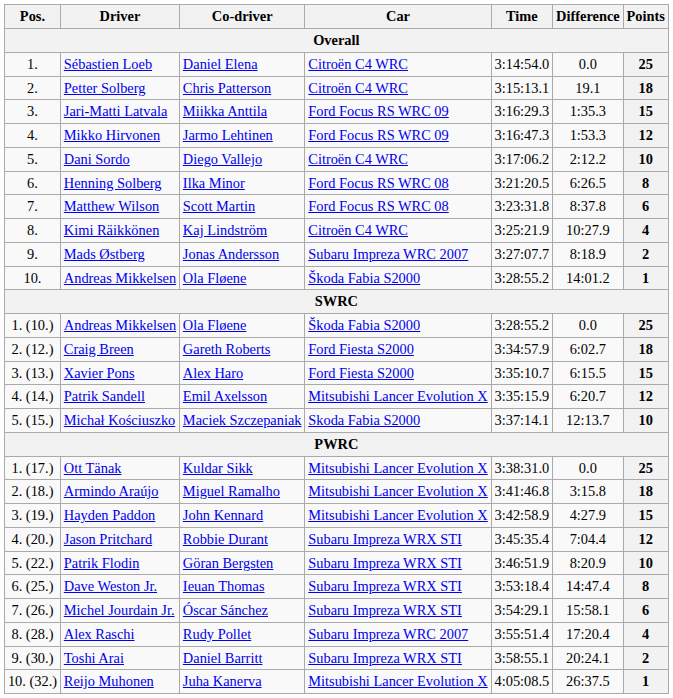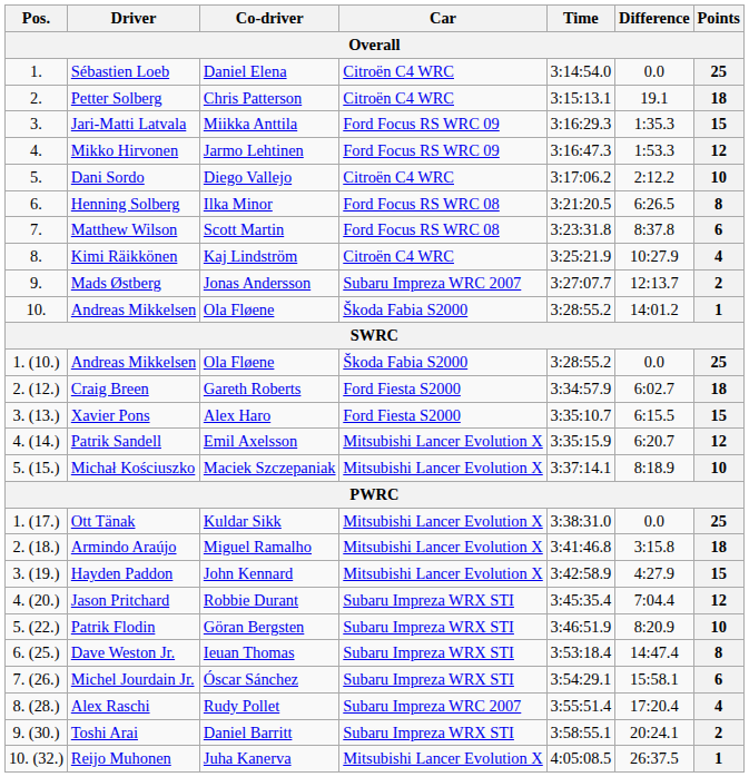 <table class="wikitable" style="text-align: center; font-size: 90%; max-width: 950px;">
 <tr>
 <th>Pos.</th>
 <th>Driver</th>
 <th>Co-driver</th>
 <th>Car</th>
 <th>Time</th>
 <th>Difference</th>
 <th>Points</th>
 </tr>
 <tr>
 <th colspan=7>Overall</th>
 </tr>
 <tr>
 <td>1.</td>
 <td align="left"> <a href='#'>Sébastien Loeb</a></td>
 <td align="left"> <a href='#'>Daniel Elena</a></td>
 <td align="left"><a href='#'>Citroën C4 WRC</a></td>
 <td>3:14:54.0</td>
 <td>0.0</td>
 <th>25</th>
 </tr>
 <tr>
 <td>2.</td>
 <td align="left"> <a href='#'>Petter Solberg</a></td>
 <td align="left"> <a href='#'>Chris Patterson</a></td>
 <td align="left"><a href='#'>Citroën C4 WRC</a></td>
 <td>3:15:13.1</td>
 <td>19.1</td>
 <th>18</th>
 </tr>
 <tr>
 <td>3.</td>
 <td align="left"> <a href='#'>Jari-Matti Latvala</a></td>
 <td align="left"> <a href='#'>Miikka Anttila</a></td>
 <td align="left"><a href='#'>Ford Focus RS WRC 09</a></td>
 <td>3:16:29.3</td>
 <td>1:35.3</td>
 <th>15</th>
 </tr>
 <tr>
 <td>4.</td>
 <td align="left"> <a href='#'>Mikko Hirvonen</a></td>
 <td align="left"> <a href='#'>Jarmo Lehtinen</a></td>
 <td align="left"><a href='#'>Ford Focus RS WRC 09</a></td>
 <td>3:16:47.3</td>
 <td>1:53.3</td>
 <th>12</th>
 </tr>
 <tr>
 <td>5.</td>
 <td align="left"> <a href='#'>Dani Sordo</a></td>
 <td align="left"> <a href='#'>Diego Vallejo</a></td>
 <td align="left"><a href='#'>Citroën C4 WRC</a></td>
 <td>3:17:06.2</td>
 <td>2:12.2</td>
 <th>10</th>
 </tr>
 <tr>
 <td>6.</td>
 <td align="left"> <a href='#'>Henning Solberg</a></td>
 <td align="left"> <a href='#'>Ilka Minor</a></td>
 <td align="left"><a href='#'>Ford Focus RS WRC 08</a></td>
 <td>3:21:20.5</td>
 <td>6:26.5</td>
 <th>8</th>
 </tr>
 <tr>
 <td>7.</td>
 <td align="left"> <a href='#'>Matthew Wilson</a></td>
 <td align="left"> <a href='#'>Scott Martin</a></td>
 <td align="left"><a href='#'>Ford Focus RS WRC 08</a></td>
 <td>3:23:31.8</td>
 <td>8:37.8</td>
 <th>6</th>
 </tr>
 <tr>
 <td>8.</td>
 <td align="left"> <a href='#'>Kimi Räikkönen</a></td>
 <td align="left"> <a href='#'>Kaj Lindström</a></td>
 <td align="left"><a href='#'>Citroën C4 WRC</a></td>
 <td>3:25:21.9</td>
 <td>10:27.9</td>
 <th>4</th>
 </tr>
 <tr>
 <td>9.</td>
 <td align="left"> <a href='#'>Mads Østberg</a></td>
 <td align="left"> <a href='#'>Jonas Andersson</a></td>
 <td align="left"><a href='#'>Subaru Impreza WRC 2007</a></td>
 <td>3:27:07.7</td>
-<td>8:18.9</td>
+<td>12:13.7</td>
 <th>2</th>
 </tr>
 <tr>
 <td>10.</td>
 <td align="left"> <a href='#'>Andreas Mikkelsen</a></td>
 <td align="left"> <a href='#'>Ola Fløene</a></td>
 <td align="left"><a href='#'>Škoda Fabia S2000</a></td>
 <td>3:28:55.2</td>
 <td>14:01.2</td>
 <th>1</th>
 </tr>
 <tr>
 <th colspan=7>SWRC</th>
 </tr>
 <tr>
 <td>1. (10.)</td>
 <td align="left"> <a href='#'>Andreas Mikkelsen</a></td>
 <td align="left"> <a href='#'>Ola Fløene</a></td>
 <td align="left"><a href='#'>Škoda Fabia S2000</a></td>
 <td>3:28:55.2</td>
 <td>0.0</td>
 <th>25</th>
 </tr>
 <tr>
 <td>2. (12.)</td>
 <td align="left"> <a href='#'>Craig Breen</a></td>
 <td align="left"> <a href='#'>Gareth Roberts</a></td>
 <td align="left"><a href='#'>Ford Fiesta S2000</a></td>
 <td>3:34:57.9</td>
 <td>6:02.7</td>
 <th>18</th>
 </tr>
 <tr>
 <td>3. (13.)</td>
 <td align="left"> <a href='#'>Xavier Pons</a></td>
 <td align="left"> <a href='#'>Alex Haro</a></td>
 <td align="left"><a href='#'>Ford Fiesta S2000</a></td>
 <td>3:35:10.7</td>
 <td>6:15.5</td>
 <th>15</th>
 </tr>
 <tr>
 <td>4. (14.)</td>
 <td align="left"> <a href='#'>Patrik Sandell</a></td>
 <td align="left"> <a href='#'>Emil Axelsson</a></td>
 <td align="left"><a href='#'>Mitsubishi Lancer Evolution X</a></td>
 <td>3:35:15.9</td>
 <td>6:20.7</td>
 <th>12</th>
 </tr>
 <tr>
 <td>5. (15.)</td>
 <td align="left"> <a href='#'>Michał Kościuszko</a></td>
 <td align="left"> <a href='#'>Maciek Szczepaniak</a></td>
-<td align="left"><a href='#'>Skoda Fabia S2000</a></td>
+<td align="left"><a href='#'>Mitsubishi Lancer Evolution X</a></td>
 <td>3:37:14.1</td>
-<td>12:13.7</td>
+<td>8:18.9</td>
 <th>10</th>
 </tr>
 <tr>
 <th colspan=7>PWRC</th>
 </tr>
 <tr>
 <td>1. (17.)</td>
 <td align="left"> <a href='#'>Ott Tänak</a></td>
 <td align="left"> <a href='#'>Kuldar Sikk</a></td>
 <td align="left"><a href='#'>Mitsubishi Lancer Evolution X</a></td>
 <td>3:38:31.0</td>
 <td>0.0</td>
 <th>25</th>
 </tr>
 <tr>
 <td>2. (18.)</td>
 <td align="left"> <a href='#'>Armindo Araújo</a></td>
 <td align="left"> <a href='#'>Miguel Ramalho</a></td>
 <td align="left"><a href='#'>Mitsubishi Lancer Evolution X</a></td>
 <td>3:41:46.8</td>
 <td>3:15.8</td>
 <th>18</th>
 </tr>
 <tr>
 <td>3. (19.)</td>
 <td align="left"> <a href='#'>Hayden Paddon</a></td>
 <td align="left"> <a href='#'>John Kennard</a></td>
 <td align="left"><a href='#'>Mitsubishi Lancer Evolution X</a></td>
 <td>3:42:58.9</td>
 <td>4:27.9</td>
 <th>15</th>
 </tr>
 <tr>
 <td>4. (20.)</td>
 <td align="left"> <a href='#'>Jason Pritchard</a></td>
 <td align="left"> <a href='#'>Robbie Durant</a></td>
 <td align="left"><a href='#'>Subaru Impreza WRX STI</a></td>
 <td>3:45:35.4</td>
 <td>7:04.4</td>
 <th>12</th>
 </tr>
 <tr>
 <td>5. (22.)</td>
 <td align="left"> <a href='#'>Patrik Flodin</a></td>
 <td align="left"> <a href='#'>Göran Bergsten</a></td>
 <td align="left"><a href='#'>Subaru Impreza WRX STI</a></td>
 <td>3:46:51.9</td>
 <td>8:20.9</td>
 <th>10</th>
 </tr>
 <tr>
 <td>6. (25.)</td>
 <td align="left"> <a href='#'>Dave Weston Jr.</a></td>
 <td align="left"> <a href='#'>Ieuan Thomas</a></td>
 <td align="left"><a href='#'>Subaru Impreza WRX STI</a></td>
 <td>3:53:18.4</td>
 <td>14:47.4</td>
 <th>8</th>
 </tr>
 <tr>
 <td>7. (26.)</td>
 <td align="left"> <a href='#'>Michel Jourdain Jr.</a></td>
 <td align="left"> <a href='#'>Óscar Sánchez</a></td>
 <td align="left"><a href='#'>Subaru Impreza WRX STI</a></td>
 <td>3:54:29.1</td>
 <td>15:58.1</td>
 <th>6</th>
 </tr>
 <tr>
 <td>8. (28.)</td>
 <td align="left"> <a href='#'>Alex Raschi</a></td>
 <td align="left"> <a href='#'>Rudy Pollet</a></td>
 <td align="left"><a href='#'>Subaru Impreza WRC 2007</a></td>
 <td>3:55:51.4</td>
 <td>17:20.4</td>
 <th>4</th>
 </tr>
 <tr>
 <td>9. (30.)</td>
 <td align="left"> <a href='#'>Toshi Arai</a></td>
 <td align="left"> <a href='#'>Daniel Barritt</a></td>
 <td align="left"><a href='#'>Subaru Impreza WRX STI</a></td>
 <td>3:58:55.1</td>
 <td>20:24.1</td>
 <th>2</th>
 </tr>
 <tr>
 <td>10. (32.)</td>
 <td align="left"> <a href='#'>Reijo Muhonen</a></td>
 <td align="left"> <a href='#'>Juha Kanerva</a></td>
 <td align="left"><a href='#'>Mitsubishi Lancer Evolution X</a></td>
 <td>4:05:08.5</td>
 <td>26:37.5</td>
 <th>1</th>
 </tr>
 </table>
